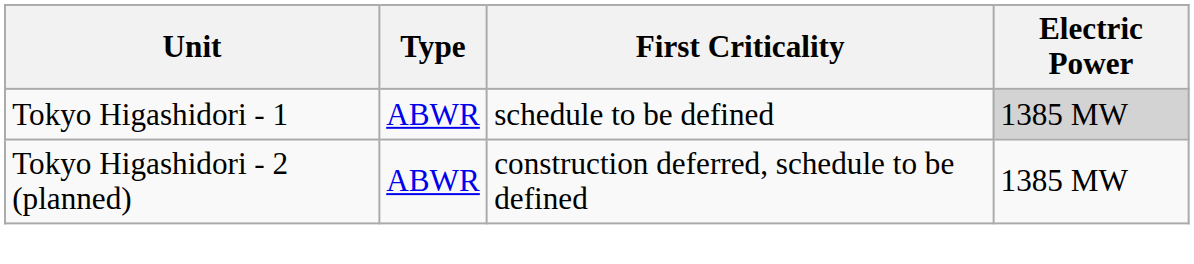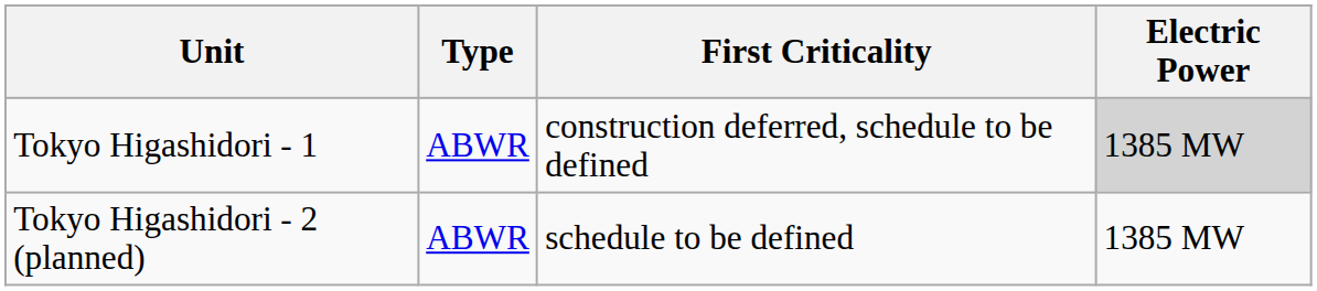 <table class="wikitable">
 <tr>
 <th>Unit</th>
 <th>Type</th>
 <th>First Criticality</th>
 <th>Electric Power</th>
 </tr>
 <tr>
 <td>Tokyo Higashidori - 1</td>
 <td><a href='#'>ABWR</a></td>
-<td>schedule to be defined</td>
+<td>construction deferred, schedule to be defined</td>
 <td style="background: lightgrey;">1385 MW</td>
 </tr>
 <tr>
 <td>Tokyo Higashidori - 2 (planned)</td>
 <td><a href='#'>ABWR</a></td>
-<td>construction deferred, schedule to be defined</td>
+<td>schedule to be defined</td>
 <td>1385 MW</td>
 </tr>
 </table>
